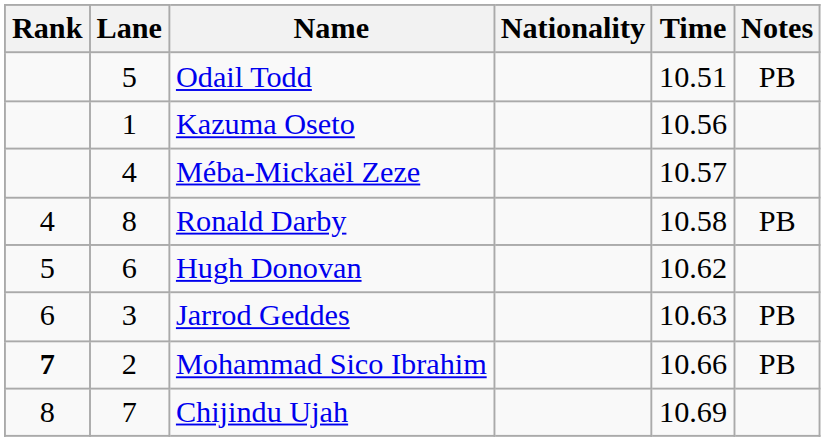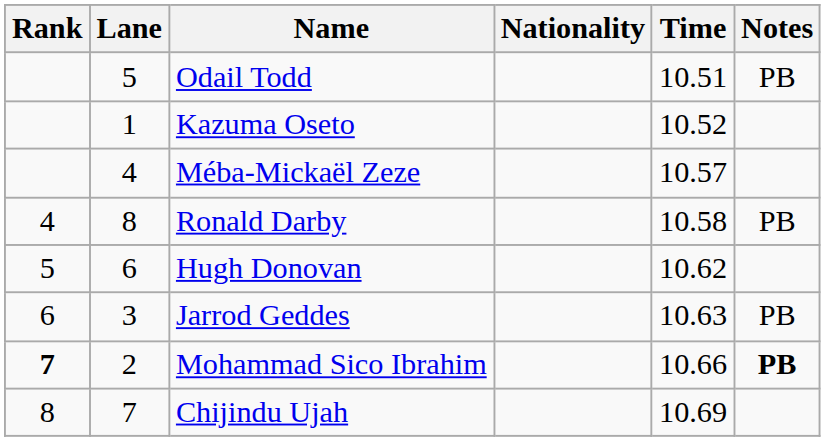 <table class="wikitable sortable" style="text-align:center">
 <tr>
 <th>Rank</th>
 <th>Lane</th>
 <th>Name</th>
 <th>Nationality</th>
 <th>Time</th>
 <th>Notes</th>
 </tr>
 <tr>
 <td align=center></td>
 <td align=center>5</td>
 <td align=left><a href='#'>Odail Todd</a></td>
 <td align=left></td>
 <td>10.51</td>
 <td>PB</td>
 </tr>
 <tr>
 <td align=center></td>
 <td align=center>1</td>
 <td align=left><a href='#'>Kazuma Oseto</a></td>
 <td align=left></td>
-<td>10.56</td>
+<td>10.52</td>
 <td></td>
 </tr>
 <tr>
 <td align=center></td>
 <td align=center>4</td>
 <td align=left><a href='#'>Méba-Mickaël Zeze</a></td>
 <td align=left></td>
 <td>10.57</td>
 <td></td>
 </tr>
 <tr>
 <td align=center>4</td>
 <td align=center>8</td>
 <td align=left><a href='#'>Ronald Darby</a></td>
 <td align=left></td>
 <td>10.58</td>
 <td>PB</td>
 </tr>
 <tr>
 <td align=center>5</td>
 <td align=center>6</td>
 <td align=left><a href='#'>Hugh Donovan</a></td>
 <td align=left></td>
 <td>10.62</td>
 <td></td>
 </tr>
 <tr>
 <td align=center>6</td>
 <td align=center>3</td>
 <td align=left><a href='#'>Jarrod Geddes</a></td>
 <td align=left></td>
 <td>10.63</td>
 <td>PB</td>
 </tr>
 <tr>
 <td align=center><strong>7</strong></td>
 <td align=center>2</td>
 <td align=left><a href='#'>Mohammad Sico Ibrahim</a></td>
 <td align=left></td>
 <td>10.66</td>
-<td>PB</td>
+<td><strong>PB</strong></td>
 </tr>
 <tr>
 <td align=center>8</td>
 <td align=center>7</td>
 <td align=left><a href='#'>Chijindu Ujah</a></td>
 <td align=left></td>
 <td>10.69</td>
 <td></td>
 </tr>
 </table>
